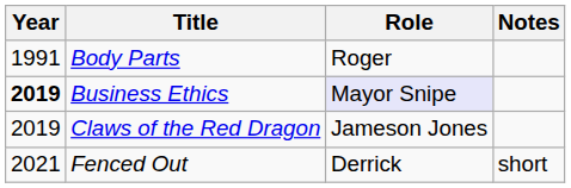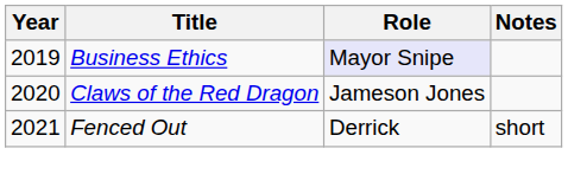 <table class="wikitable">
 <tr>
 <th>Year</th>
 <th>Title</th>
 <th>Role</th>
 <th>Notes</th>
 </tr>
 <tr>
-<td>1991</td>
-<td><em><a href='#'>Body Parts</a></em></td>
-<td>Roger</td>
-<td></td>
-</tr>
-<tr>
-<td><strong>2019</strong></td>
+<td>2019</td>
 <td><em><a href='#'>Business Ethics</a></em></td>
 <td style="background: lavender;">Mayor Snipe</td>
 <td></td>
 </tr>
 <tr>
-<td>2019</td>
+<td>2020</td>
 <td><em><a href='#'>Claws of the Red Dragon</a></em></td>
 <td>Jameson Jones</td>
 <td></td>
 </tr>
 <tr>
 <td>2021</td>
 <td><em>Fenced Out</em></td>
 <td>Derrick</td>
 <td>short</td>
 </tr>
 </table>
